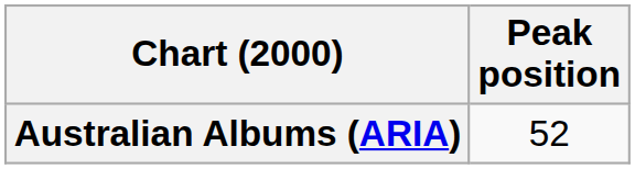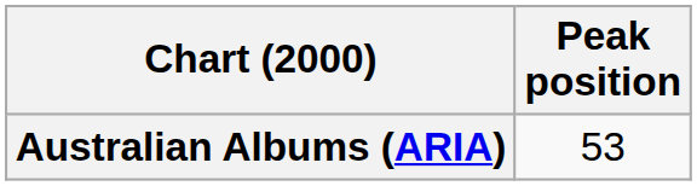 <table class="wikitable plainrowheaders" style="text-align:center">
 <tr>
 <th scope="col">Chart (2000)</th>
 <th scope="col">Peak<br>position</th>
 </tr>
 <tr>
 <th scope="row">Australian Albums (<a href='#'>ARIA</a>)</th>
-<td>52</td>
+<td>53</td>
 </tr>
 </table>
